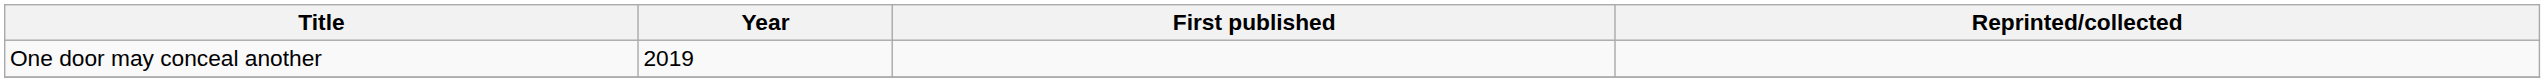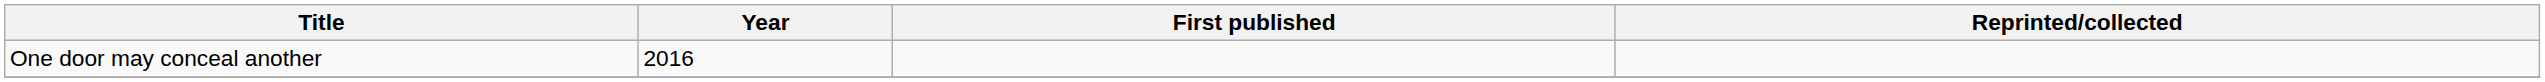 <table class='wikitable sortable' width='90%'>
 <tr>
 <th width=25%>Title</th>
 <th>Year</th>
 <th>First published</th>
 <th>Reprinted/collected</th>
 </tr>
 <tr>
 <td>One door may conceal another</td>
-<td>2019</td>
+<td>2016</td>
 <td></td>
 <td></td>
 </tr>
 <tr>
 </tr>
 </table>
